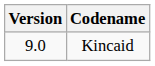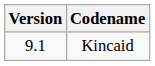 <table class="wikitable" style="font-size: smaller; text-align: center;">
 <tr>
 <th>Version</th>
 <th>Codename</th>
 </tr>
 <tr>
-<td>9.0</td>
+<td>9.1</td>
 <td>Kincaid</td>
 </tr>
 </table>
